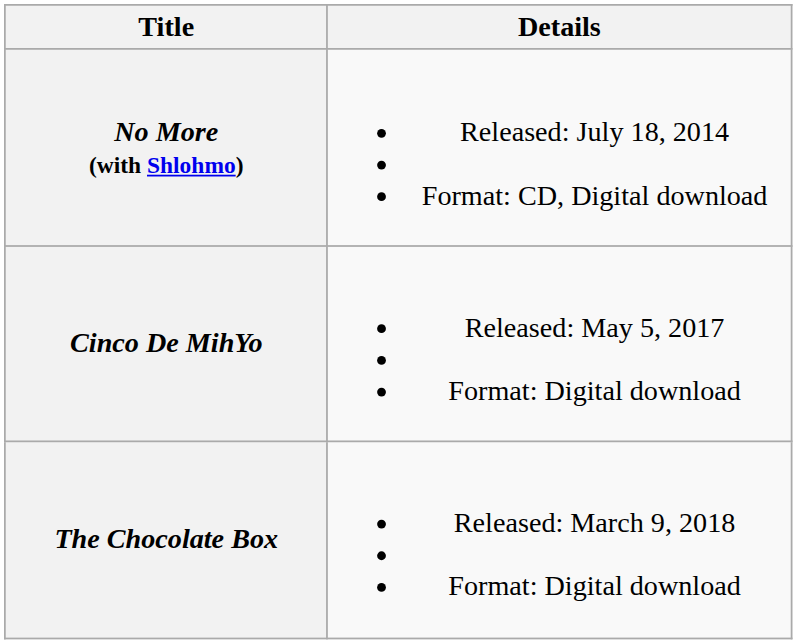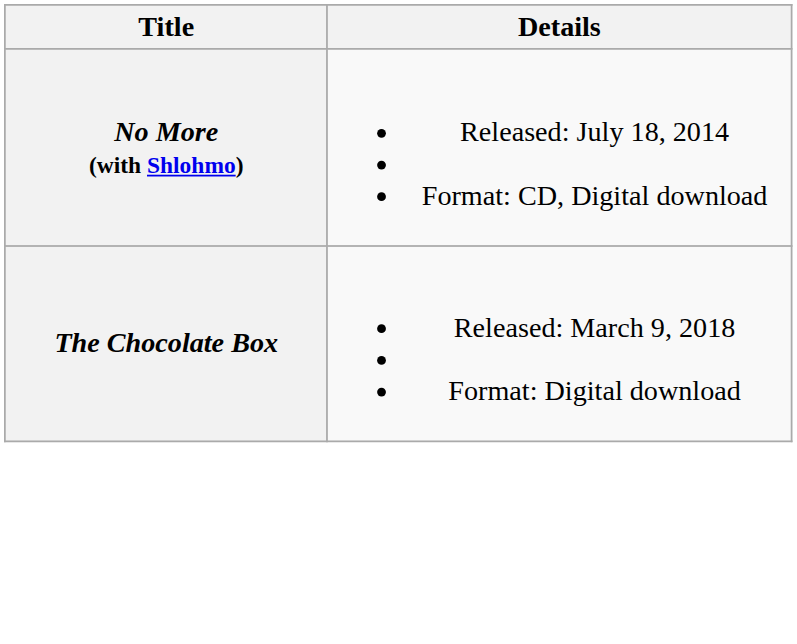 <table class="wikitable plainrowheaders" style="text-align:center;">
 <tr>
 <th scope="col" style="width:11em;">Title</th>
 <th scope="col" style="width:16em;">Details</th>
 </tr>
 <tr>
 <th scope="row"><em>No More</em><br><small>(with <a href='#'>Shlohmo</a>)</small></th>
 <td><br><ul><li>Released: July 18, 2014</li><li></li><li>Format: CD, Digital download</li></ul></td>
 </tr>
 <tr>
-<th scope="row"><em>Cinco De MihYo</em></th>
-<td><br><ul><li>Released: May 5, 2017</li><li></li><li>Format: Digital download</li></ul></td>
-</tr>
-<tr>
 <th scope="row"><em>The Chocolate Box</em></th>
 <td><br><ul><li>Released: March 9, 2018</li><li></li><li>Format: Digital download</li></ul></td>
 </tr>
 </table>
